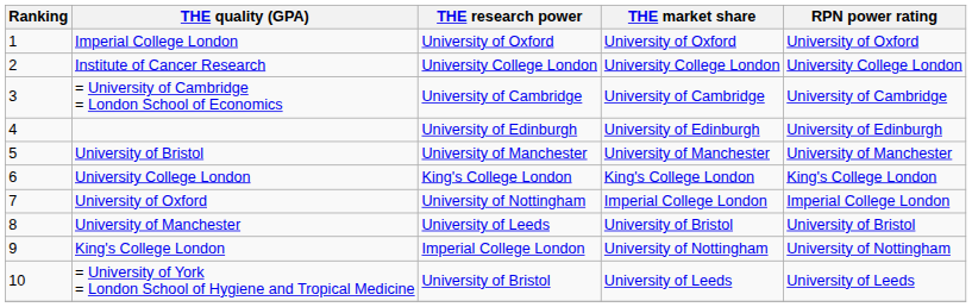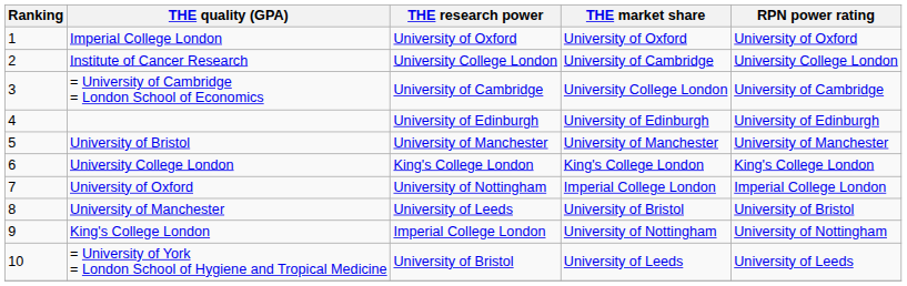 <table class="sortable wikitable">
 <tr>
 <th>Ranking</th>
 <th><a href='#'>THE</a> quality (GPA)</th>
 <th><a href='#'>THE</a> research power</th>
 <th><a href='#'>THE</a> market share</th>
 <th>RPN power rating</th>
 </tr>
 <tr>
 <td>1</td>
 <td><a href='#'>Imperial College London</a></td>
 <td><a href='#'>University of Oxford</a></td>
 <td><a href='#'>University of Oxford</a></td>
 <td><a href='#'>University of Oxford</a></td>
 </tr>
 <tr>
 <td>2</td>
 <td><a href='#'>Institute of Cancer Research</a></td>
 <td><a href='#'>University College London</a></td>
-<td><a href='#'>University College London</a></td>
+<td><a href='#'>University of Cambridge</a></td>
 <td><a href='#'>University College London</a></td>
 </tr>
 <tr>
 <td>3</td>
 <td>= <a href='#'>University of Cambridge</a> <br> = <a href='#'>London School of Economics</a></td>
 <td><a href='#'>University of Cambridge</a></td>
-<td><a href='#'>University of Cambridge</a></td>
+<td><a href='#'>University College London</a></td>
 <td><a href='#'>University of Cambridge</a></td>
 </tr>
 <tr>
 <td>4</td>
 <td></td>
 <td><a href='#'>University of Edinburgh</a></td>
 <td><a href='#'>University of Edinburgh</a></td>
 <td><a href='#'>University of Edinburgh</a></td>
 </tr>
 <tr>
 <td>5</td>
 <td><a href='#'>University of Bristol</a></td>
 <td><a href='#'>University of Manchester</a></td>
 <td><a href='#'>University of Manchester</a></td>
 <td><a href='#'>University of Manchester</a></td>
 </tr>
 <tr>
 <td>6</td>
 <td><a href='#'>University College London</a></td>
 <td><a href='#'>King's College London</a></td>
 <td><a href='#'>King's College London</a></td>
 <td><a href='#'>King's College London</a></td>
 </tr>
 <tr>
 <td>7</td>
 <td><a href='#'>University of Oxford</a></td>
 <td><a href='#'>University of Nottingham</a></td>
 <td><a href='#'>Imperial College London</a></td>
 <td><a href='#'>Imperial College London</a></td>
 </tr>
 <tr>
 <td>8</td>
 <td><a href='#'>University of Manchester</a></td>
 <td><a href='#'>University of Leeds</a></td>
 <td><a href='#'>University of Bristol</a></td>
 <td><a href='#'>University of Bristol</a></td>
 </tr>
 <tr>
 <td>9</td>
 <td><a href='#'>King's College London</a></td>
 <td><a href='#'>Imperial College London</a></td>
 <td><a href='#'>University of Nottingham</a></td>
 <td><a href='#'>University of Nottingham</a></td>
 </tr>
 <tr>
 <td>10</td>
 <td>= <a href='#'>University of York</a> <br> = <a href='#'>London School of Hygiene and Tropical Medicine</a></td>
 <td><a href='#'>University of Bristol</a></td>
 <td><a href='#'>University of Leeds</a></td>
 <td><a href='#'>University of Leeds</a></td>
 </tr>
 <tr>
 </tr>
 </table>
